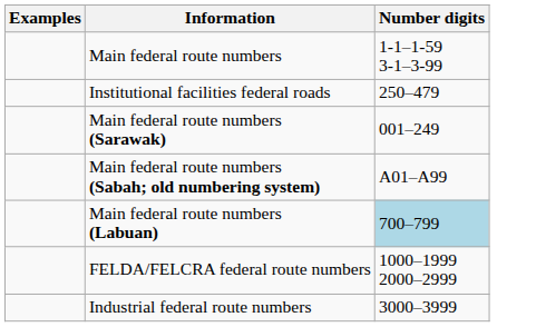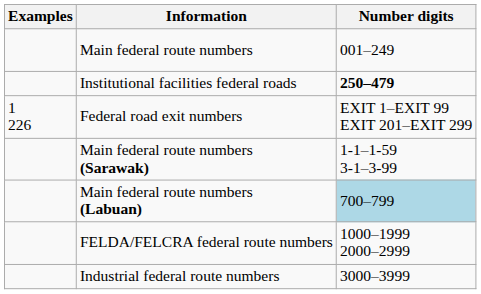 <table class="wikitable">
 <tr>
 <th>Examples</th>
 <th>Information</th>
 <th>Number digits</th>
 </tr>
 <tr>
 <td><br><br></td>
 <td>Main federal route numbers</td>
-<td>1-1–1-59<br>3-1–3-99</td>
+<td>001–249</td>
 </tr>
 <tr>
 <td><br></td>
 <td>Institutional facilities federal roads</td>
-<td>250–479</td>
+<td><strong>250–479</strong></td>
+</tr>
+<tr>
+<td>1<br>226</td>
+<td>Federal road exit numbers</td>
+<td>EXIT 1–EXIT 99<br>EXIT 201–EXIT 299</td>
 </tr>
 <tr>
 <td><br><br></td>
 <td>Main federal route numbers<br><strong>(Sarawak)</strong></td>
-<td>001–249</td>
-</tr>
-<tr>
-<td><br></td>
-<td>Main federal route numbers<br><strong>(Sabah; old numbering system)</strong></td>
-<td>A01–A99</td>
+<td>1-1–1-59<br>3-1–3-99</td>
 </tr>
 <tr>
 <td><br><br></td>
 <td>Main federal route numbers<br><strong>(Labuan)</strong></td>
 <td style="background: lightblue;">700–799</td>
 </tr>
 <tr>
 <td><br></td>
 <td>FELDA/FELCRA federal route numbers</td>
 <td>1000–1999<br>2000–2999</td>
 </tr>
 <tr>
 <td><br></td>
 <td>Industrial federal route numbers</td>
 <td>3000–3999</td>
 </tr>
 </table>
